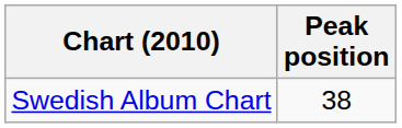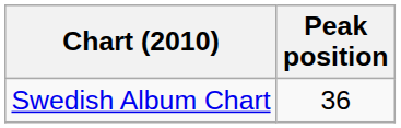 <table class="wikitable">
 <tr>
 <th>Chart (2010)</th>
 <th>Peak<br>position</th>
 </tr>
 <tr>
 <td><a href='#'>Swedish Album Chart</a></td>
-<td align="center">38</td>
+<td align="center">36</td>
 </tr>
 </table>
